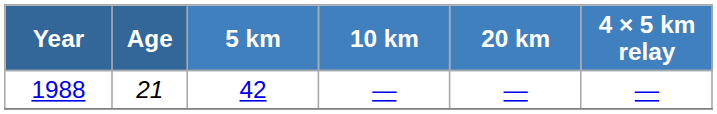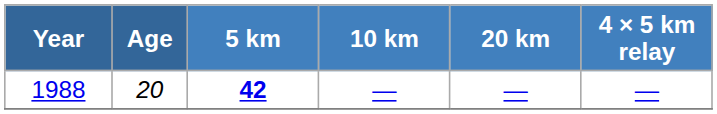 <table class="wikitable" style="font-size:95%; text-align:center; border:grey solid 1px; border-collapse:collapse; background:#ffffff;">
 <tr>
 <th style="background-color:#369; color:white; width:60px;"> Year </th>
 <th style="background-color:#369; color:white; width:40px;"> Age </th>
 <th style="background-color:#4180be; color:white; width:75px;"> 5 km </th>
 <th style="background-color:#4180be; color:white; width:75px;"> 10 km </th>
 <th style="background-color:#4180be; color:white; width:75px;"> 20 km </th>
 <th style="background-color:#4180be; color:white; width:75px;"> 4 × 5 km <br> relay </th>
 </tr>
 <tr>
 <td><a href='#'>1988</a></td>
-<td><em>21</em></td>
-<td><a href='#'>42</a></td>
+<td><em>20</em></td>
+<td><strong><a href='#'>42</a></strong></td>
 <td><a href='#'>—</a></td>
 <td><a href='#'>—</a></td>
 <td><a href='#'>—</a></td>
 </tr>
 <tr>
 </tr>
 </table>
